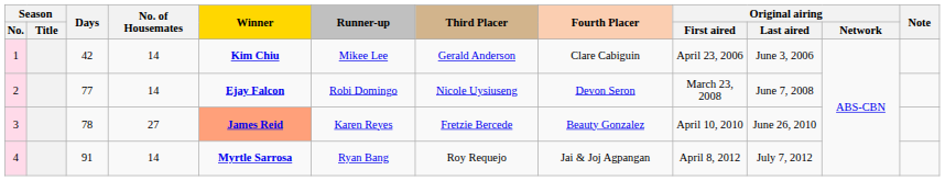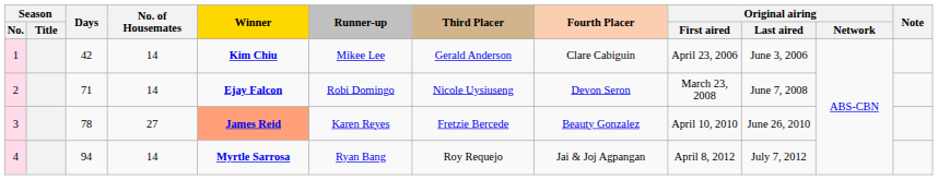 <table class="wikitable" style="text-align:center; font-size:95%; line-height:16px;" width="auto">
 <tr>
 <th colspan="2">Season</th>
 <th rowspan="2">Days</th>
 <th rowspan="2">No. of<br>Housemates</th>
 <th rowspan="2" style="background:gold;">Winner</th>
 <th rowspan="2" style="background:silver;">Runner-up</th>
 <th rowspan="2" style="background:tan;">Third Placer</th>
 <th rowspan="2" style="background:#FBCEB1;">Fourth Placer</th>
 <th colspan="3">Original airing</th>
 <th rowspan="2">Note</th>
 </tr>
 <tr>
 <th scope="col" width="2%">No.</th>
 <th>Title</th>
 <th scope="col" width="8%">First aired</th>
 <th scope="col" width="8%">Last aired</th>
 <th>Network</th>
 </tr>
 <tr style="height: 3em;">
 <td style="background:#FFDAE9;">1</td>
 <th></th>
 <td>42</td>
 <td>14</td>
 <td><strong><a href='#'>Kim Chiu</a></strong></td>
 <td><a href='#'>Mikee Lee</a></td>
 <td><a href='#'>Gerald Anderson</a></td>
 <td>Clare Cabiguin</td>
 <td>April 23, 2006</td>
 <td>June 3, 2006</td>
 <td rowspan="4"><a href='#'>ABS-CBN</a></td>
 <td></td>
 </tr>
 <tr style="height: 3em;">
 <td style="background:#FFDAE9;">2</td>
 <th></th>
-<td>77</td>
+<td>71</td>
 <td>14</td>
 <td><strong><a href='#'>Ejay Falcon</a></strong></td>
 <td><a href='#'>Robi Domingo</a></td>
 <td><a href='#'>Nicole Uysiuseng</a></td>
 <td><a href='#'>Devon Seron</a></td>
 <td>March 23, 2008</td>
 <td>June 7, 2008</td>
 <td></td>
 </tr>
 <tr style="height: 3em;">
 <td style="background:#FFDAE9;">3</td>
 <th></th>
 <td>78</td>
 <td>27</td>
 <td style="background: lightsalmon;"><strong><a href='#'>James Reid</a></strong></td>
 <td><a href='#'>Karen Reyes</a></td>
 <td><a href='#'>Fretzie Bercede</a></td>
 <td><a href='#'>Beauty Gonzalez</a></td>
 <td>April 10, 2010</td>
 <td>June 26, 2010</td>
 <td></td>
 </tr>
 <tr style="height: 3em;">
 <td style="background:#FFDAE9;">4</td>
 <th></th>
-<td>91</td>
+<td>94</td>
 <td>14</td>
 <td><strong><a href='#'>Myrtle Sarrosa</a></strong></td>
 <td><a href='#'>Ryan Bang</a></td>
 <td>Roy Requejo</td>
 <td>Jai & Joj Agpangan</td>
 <td>April 8, 2012</td>
 <td>July 7, 2012</td>
 <td></td>
 </tr>
 </table>
